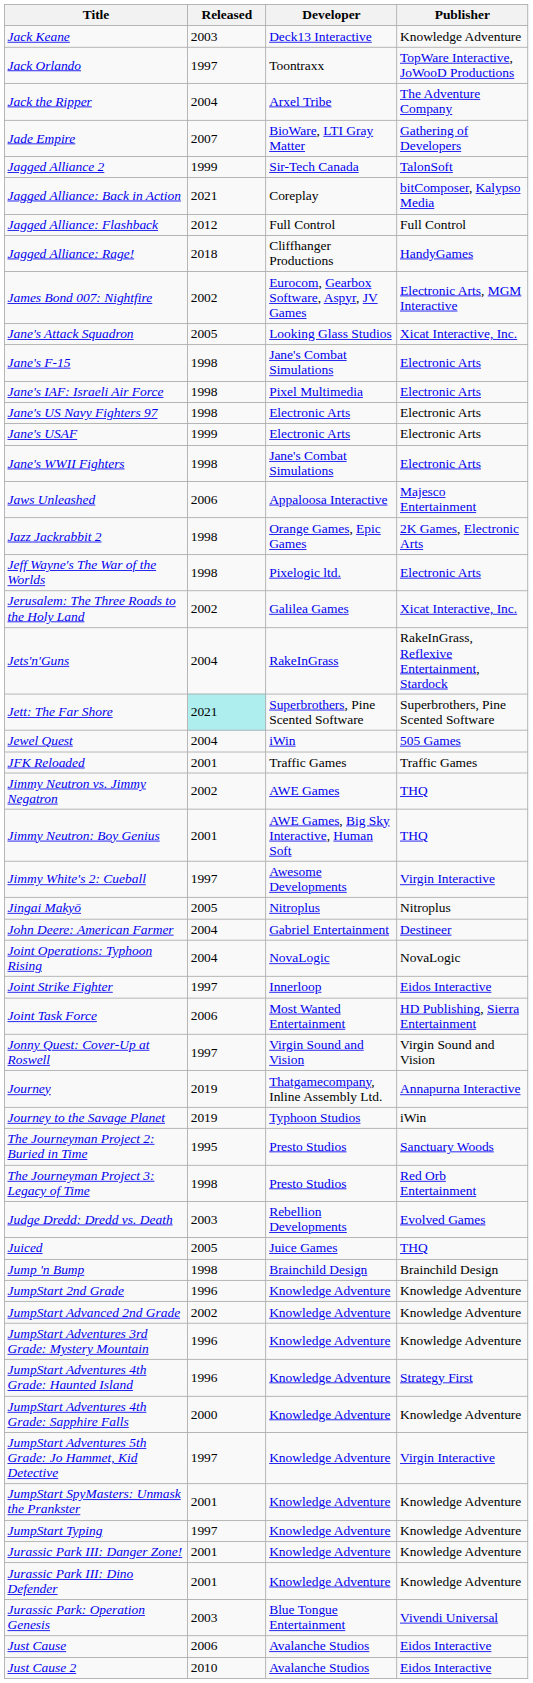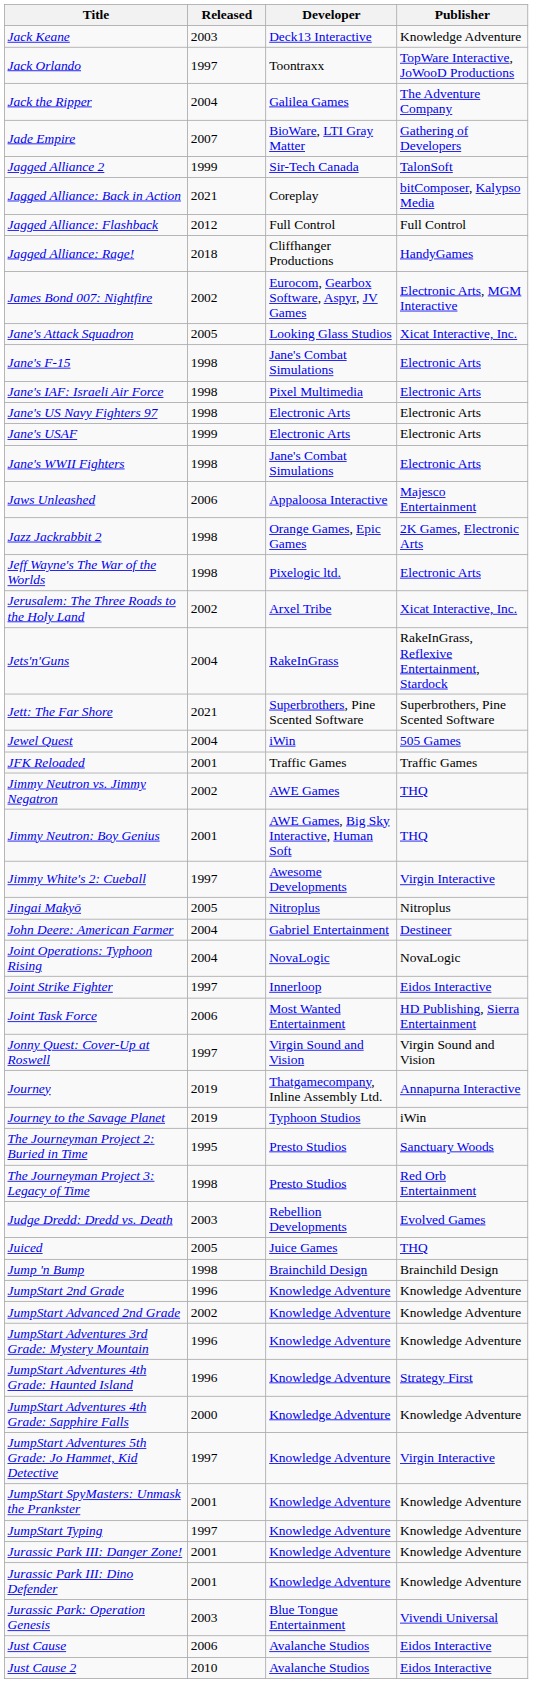 <table class="wikitable sortable" width="100%" style="margin:0px 0px">
 <tr>
 <th width=35%>Title</th>
 <th width=15%>Released</th>
 <th width=25%>Developer</th>
 <th width=25%>Publisher</th>
 </tr>
 <tr>
 <td><em><a href='#'>Jack Keane</a></em></td>
 <td>2003</td>
 <td><a href='#'>Deck13 Interactive</a></td>
 <td>Knowledge Adventure</td>
 </tr>
 <tr>
 <td><em><a href='#'>Jack Orlando</a></em></td>
 <td>1997</td>
 <td>Toontraxx</td>
 <td><a href='#'>TopWare Interactive</a>, <a href='#'>JoWooD Productions</a></td>
 </tr>
 <tr>
 <td><em><a href='#'>Jack the Ripper</a></em></td>
 <td>2004</td>
-<td><a href='#'>Arxel Tribe</a></td>
+<td><a href='#'>Galilea Games</a></td>
 <td><a href='#'>The Adventure Company</a></td>
 </tr>
 <tr>
 <td><em><a href='#'>Jade Empire</a></em></td>
 <td>2007</td>
 <td><a href='#'>BioWare</a>, <a href='#'>LTI Gray Matter</a></td>
 <td><a href='#'>Gathering of Developers</a></td>
 </tr>
 <tr>
 <td><em><a href='#'>Jagged Alliance 2</a></em></td>
 <td>1999</td>
 <td><a href='#'>Sir-Tech Canada</a></td>
 <td><a href='#'>TalonSoft</a></td>
 </tr>
 <tr>
 <td><em><a href='#'>Jagged Alliance: Back in Action</a></em></td>
 <td>2021</td>
 <td>Coreplay</td>
 <td><a href='#'>bitComposer</a>, <a href='#'>Kalypso Media</a></td>
 </tr>
 <tr>
 <td><em><a href='#'>Jagged Alliance: Flashback</a></em></td>
 <td>2012</td>
 <td>Full Control</td>
 <td>Full Control</td>
 </tr>
 <tr>
 <td><em><a href='#'>Jagged Alliance: Rage!</a></em></td>
 <td>2018</td>
 <td>Cliffhanger Productions</td>
 <td><a href='#'>HandyGames</a></td>
 </tr>
 <tr>
 <td><em><a href='#'>James Bond 007: Nightfire</a></em></td>
 <td>2002</td>
 <td><a href='#'>Eurocom</a>, <a href='#'>Gearbox Software</a>, <a href='#'>Aspyr</a>, <a href='#'>JV Games</a></td>
 <td><a href='#'>Electronic Arts</a>, <a href='#'>MGM Interactive</a></td>
 </tr>
 <tr>
 <td><em><a href='#'>Jane's Attack Squadron</a></em></td>
 <td>2005</td>
 <td><a href='#'>Looking Glass Studios</a></td>
 <td><a href='#'>Xicat Interactive, Inc.</a></td>
 </tr>
 <tr>
 <td><em><a href='#'>Jane's F-15</a></em></td>
 <td>1998</td>
 <td><a href='#'>Jane's Combat Simulations</a></td>
 <td><a href='#'>Electronic Arts</a></td>
 </tr>
 <tr>
 <td><em><a href='#'>Jane's IAF: Israeli Air Force</a></em></td>
 <td>1998</td>
 <td><a href='#'>Pixel Multimedia</a></td>
 <td><a href='#'>Electronic Arts</a></td>
 </tr>
 <tr>
 <td><em><a href='#'>Jane's US Navy Fighters 97</a></em></td>
 <td>1998</td>
 <td><a href='#'>Electronic Arts</a></td>
 <td>Electronic Arts</td>
 </tr>
 <tr>
 <td><em><a href='#'>Jane's USAF</a></em></td>
 <td>1999</td>
 <td><a href='#'>Electronic Arts</a></td>
 <td>Electronic Arts</td>
 </tr>
 <tr>
 <td><em><a href='#'>Jane's WWII Fighters</a></em></td>
 <td>1998</td>
 <td><a href='#'>Jane's Combat Simulations</a></td>
 <td><a href='#'>Electronic Arts</a></td>
 </tr>
 <tr>
 <td><em><a href='#'>Jaws Unleashed</a></em></td>
 <td>2006</td>
 <td><a href='#'>Appaloosa Interactive</a></td>
 <td><a href='#'>Majesco Entertainment</a></td>
 </tr>
 <tr>
 <td><em><a href='#'>Jazz Jackrabbit 2</a></em></td>
 <td>1998</td>
 <td><a href='#'>Orange Games</a>, <a href='#'>Epic Games</a></td>
 <td><a href='#'>2K Games</a>, <a href='#'>Electronic Arts</a></td>
 </tr>
 <tr>
 <td><em><a href='#'>Jeff Wayne's The War of the Worlds</a></em></td>
 <td>1998</td>
 <td><a href='#'>Pixelogic ltd.</a></td>
 <td><a href='#'>Electronic Arts</a></td>
 </tr>
 <tr>
 <td><em><a href='#'>Jerusalem: The Three Roads to the Holy Land</a></em></td>
 <td>2002</td>
-<td><a href='#'>Galilea Games</a></td>
+<td><a href='#'>Arxel Tribe</a></td>
 <td><a href='#'>Xicat Interactive, Inc.</a></td>
 </tr>
 <tr>
 <td><em><a href='#'>Jets'n'Guns</a></em></td>
 <td>2004</td>
 <td><a href='#'>RakeInGrass</a></td>
 <td>RakeInGrass, <a href='#'>Reflexive Entertainment</a>, <a href='#'>Stardock</a></td>
 </tr>
 <tr>
 <td><a href='#'><em>Jett: The Far Shore</em></a></td>
-<td style="background: paleturquoise;">2021</td>
+<td>2021</td>
 <td><a href='#'>Superbrothers</a>, Pine Scented Software</td>
 <td>Superbrothers, Pine Scented Software</td>
 </tr>
 <tr>
 <td><em><a href='#'>Jewel Quest</a></em></td>
 <td>2004</td>
 <td><a href='#'>iWin</a></td>
 <td><a href='#'>505 Games</a></td>
 </tr>
 <tr>
 <td><em><a href='#'>JFK Reloaded</a></em></td>
 <td>2001</td>
 <td>Traffic Games</td>
 <td>Traffic Games</td>
 </tr>
 <tr>
 <td><em><a href='#'>Jimmy Neutron vs. Jimmy Negatron</a></em></td>
 <td>2002</td>
 <td><a href='#'>AWE Games</a></td>
 <td><a href='#'>THQ</a></td>
 </tr>
 <tr>
 <td><em><a href='#'>Jimmy Neutron: Boy Genius</a></em></td>
 <td>2001</td>
 <td><a href='#'>AWE Games</a>, <a href='#'>Big Sky Interactive</a>, <a href='#'>Human Soft</a></td>
 <td><a href='#'>THQ</a></td>
 </tr>
 <tr>
 <td><em><a href='#'>Jimmy White's 2: Cueball</a></em></td>
 <td>1997</td>
 <td><a href='#'>Awesome Developments</a></td>
 <td><a href='#'>Virgin Interactive</a></td>
 </tr>
 <tr>
 <td><em><a href='#'>Jingai Makyō</a></em></td>
 <td>2005</td>
 <td><a href='#'>Nitroplus</a></td>
 <td>Nitroplus</td>
 </tr>
 <tr>
 <td><em><a href='#'>John Deere: American Farmer</a></em></td>
 <td>2004</td>
 <td><a href='#'>Gabriel Entertainment</a></td>
 <td><a href='#'>Destineer</a></td>
 </tr>
 <tr>
 <td><em><a href='#'>Joint Operations: Typhoon Rising</a></em></td>
 <td>2004</td>
 <td><a href='#'>NovaLogic</a></td>
 <td>NovaLogic</td>
 </tr>
 <tr>
 <td><em><a href='#'>Joint Strike Fighter</a></em></td>
 <td>1997</td>
 <td><a href='#'>Innerloop</a></td>
 <td><a href='#'>Eidos Interactive</a></td>
 </tr>
 <tr>
 <td><em><a href='#'>Joint Task Force</a></em></td>
 <td>2006</td>
 <td><a href='#'>Most Wanted Entertainment</a></td>
 <td><a href='#'>HD Publishing</a>, <a href='#'>Sierra Entertainment</a></td>
 </tr>
 <tr>
 <td><em><a href='#'>Jonny Quest: Cover-Up at Roswell</a></em></td>
 <td>1997</td>
 <td><a href='#'>Virgin Sound and Vision</a></td>
 <td>Virgin Sound and Vision</td>
 </tr>
 <tr>
 <td><a href='#'><em>Journey</em></a></td>
 <td>2019</td>
 <td><a href='#'>Thatgamecompany</a>, Inline Assembly Ltd.</td>
 <td><a href='#'>Annapurna Interactive</a></td>
 </tr>
 <tr>
 <td><a href='#'><em>Journey to the Savage Planet</em></a></td>
 <td>2019</td>
 <td><a href='#'>Typhoon Studios</a></td>
 <td>iWin</td>
 </tr>
 <tr>
 <td><em><a href='#'>The Journeyman Project 2: Buried in Time</a></em></td>
 <td>1995</td>
 <td><a href='#'>Presto Studios</a></td>
 <td><a href='#'>Sanctuary Woods</a></td>
 </tr>
 <tr>
 <td><em><a href='#'>The Journeyman Project 3: Legacy of Time</a></em></td>
 <td>1998</td>
 <td><a href='#'>Presto Studios</a></td>
 <td><a href='#'>Red Orb Entertainment</a></td>
 </tr>
 <tr>
 <td><em><a href='#'>Judge Dredd: Dredd vs. Death</a></em></td>
 <td>2003</td>
 <td><a href='#'>Rebellion Developments</a></td>
 <td><a href='#'>Evolved Games</a></td>
 </tr>
 <tr>
 <td><em><a href='#'>Juiced</a></em></td>
 <td>2005</td>
 <td><a href='#'>Juice Games</a></td>
 <td><a href='#'>THQ</a></td>
 </tr>
 <tr>
 <td><em><a href='#'>Jump 'n Bump</a></em></td>
 <td>1998</td>
 <td><a href='#'>Brainchild Design</a></td>
 <td>Brainchild Design</td>
 </tr>
 <tr>
 <td><em><a href='#'>JumpStart 2nd Grade</a></em></td>
 <td>1996</td>
 <td><a href='#'>Knowledge Adventure</a></td>
 <td>Knowledge Adventure</td>
 </tr>
 <tr>
 <td><em><a href='#'>JumpStart Advanced 2nd Grade</a></em></td>
 <td>2002</td>
 <td><a href='#'>Knowledge Adventure</a></td>
 <td>Knowledge Adventure</td>
 </tr>
 <tr>
 <td><em><a href='#'>JumpStart Adventures 3rd Grade: Mystery Mountain</a></em></td>
 <td>1996</td>
 <td><a href='#'>Knowledge Adventure</a></td>
 <td>Knowledge Adventure</td>
 </tr>
 <tr>
 <td><em><a href='#'>JumpStart Adventures 4th Grade: Haunted Island</a></em></td>
 <td>1996</td>
 <td><a href='#'>Knowledge Adventure</a></td>
 <td><a href='#'>Strategy First</a></td>
 </tr>
 <tr>
 <td><em><a href='#'>JumpStart Adventures 4th Grade: Sapphire Falls</a></em></td>
 <td>2000</td>
 <td><a href='#'>Knowledge Adventure</a></td>
 <td>Knowledge Adventure</td>
 </tr>
 <tr>
 <td><em><a href='#'>JumpStart Adventures 5th Grade: Jo Hammet, Kid Detective</a></em></td>
 <td>1997</td>
 <td><a href='#'>Knowledge Adventure</a></td>
 <td><a href='#'>Virgin Interactive</a></td>
 </tr>
 <tr>
 <td><em><a href='#'>JumpStart SpyMasters: Unmask the Prankster</a></em></td>
 <td>2001</td>
 <td><a href='#'>Knowledge Adventure</a></td>
 <td>Knowledge Adventure</td>
 </tr>
 <tr>
 <td><em><a href='#'>JumpStart Typing</a></em></td>
 <td>1997</td>
 <td><a href='#'>Knowledge Adventure</a></td>
 <td>Knowledge Adventure</td>
 </tr>
 <tr>
 <td><em><a href='#'>Jurassic Park III: Danger Zone!</a></em></td>
 <td>2001</td>
 <td><a href='#'>Knowledge Adventure</a></td>
 <td>Knowledge Adventure</td>
 </tr>
 <tr>
 <td><em><a href='#'>Jurassic Park III: Dino Defender</a></em></td>
 <td>2001</td>
 <td><a href='#'>Knowledge Adventure</a></td>
 <td>Knowledge Adventure</td>
 </tr>
 <tr>
 <td><em><a href='#'>Jurassic Park: Operation Genesis</a></em></td>
 <td>2003</td>
 <td><a href='#'>Blue Tongue Entertainment</a></td>
 <td><a href='#'>Vivendi Universal</a></td>
 </tr>
 <tr>
 <td><em><a href='#'>Just Cause</a></em></td>
 <td>2006</td>
 <td><a href='#'>Avalanche Studios</a></td>
 <td><a href='#'>Eidos Interactive</a></td>
 </tr>
 <tr>
 <td><em><a href='#'>Just Cause 2</a></em></td>
 <td>2010</td>
 <td><a href='#'>Avalanche Studios</a></td>
 <td><a href='#'>Eidos Interactive</a></td>
 </tr>
 </table>
